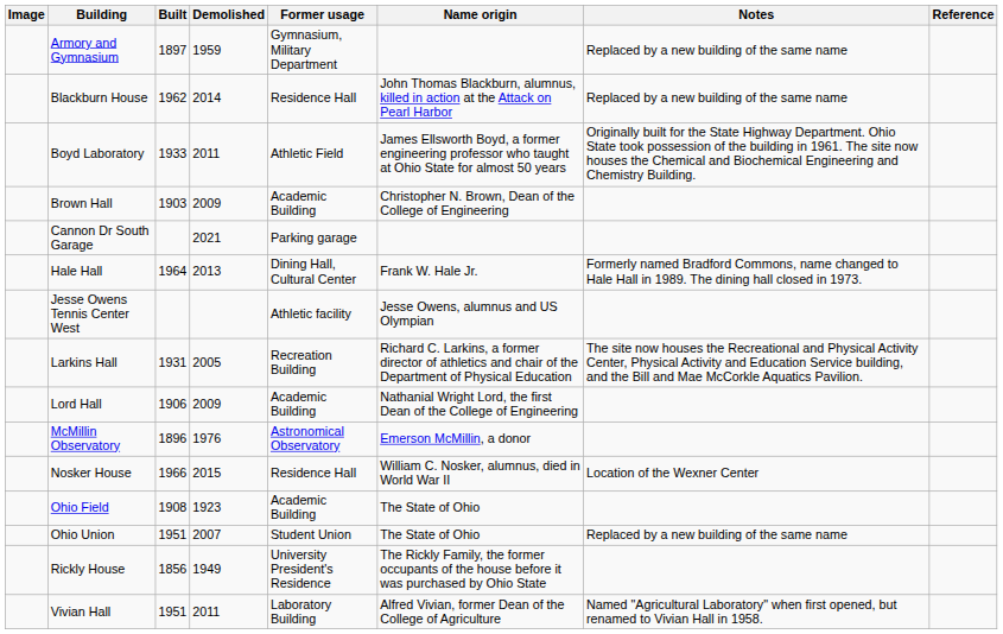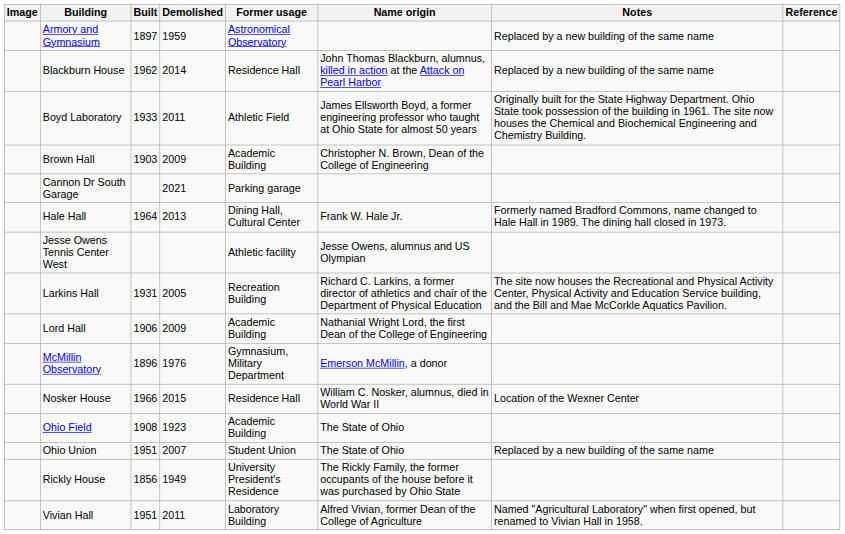 <table class="wikitable sortable">
 <tr>
 <th class="unsortable">Image</th>
 <th>Building</th>
 <th>Built</th>
 <th>Demolished</th>
 <th>Former usage</th>
 <th>Name origin</th>
 <th>Notes</th>
 <th>Reference</th>
 </tr>
 <tr>
 <td></td>
 <td><a href='#'>Armory and Gymnasium</a></td>
 <td>1897</td>
 <td>1959</td>
-<td>Gymnasium, Military Department</td>
+<td><a href='#'>Astronomical Observatory</a></td>
 <td></td>
 <td>Replaced by a new building of the same name</td>
 <td></td>
 </tr>
 <tr>
 <td></td>
 <td>Blackburn House</td>
 <td>1962</td>
 <td>2014</td>
 <td>Residence Hall</td>
 <td>John Thomas Blackburn, alumnus, <a href='#'>killed in action</a> at the <a href='#'>Attack on Pearl Harbor</a></td>
 <td>Replaced by a new building of the same name</td>
 <td></td>
 </tr>
 <tr>
 <td></td>
 <td>Boyd Laboratory</td>
 <td>1933</td>
 <td>2011</td>
 <td>Athletic Field</td>
 <td>James Ellsworth Boyd, a former engineering professor who taught at Ohio State for almost 50 years</td>
 <td>Originally built for the State Highway Department. Ohio State took possession of the building in 1961. The site now houses the Chemical and Biochemical Engineering and Chemistry Building.</td>
 <td></td>
 </tr>
 <tr>
 <td></td>
 <td>Brown Hall</td>
 <td>1903</td>
 <td>2009</td>
 <td>Academic Building</td>
 <td>Christopher N. Brown, Dean of the College of Engineering</td>
 <td></td>
 <td></td>
 </tr>
 <tr>
 <td></td>
 <td>Cannon Dr South Garage</td>
 <td></td>
 <td>2021</td>
 <td>Parking garage</td>
 <td></td>
 <td></td>
 <td></td>
 </tr>
 <tr>
 <td></td>
 <td>Hale Hall</td>
 <td>1964</td>
 <td>2013</td>
 <td>Dining Hall, Cultural Center</td>
 <td>Frank W. Hale Jr.</td>
 <td>Formerly named Bradford Commons, name changed to Hale Hall in 1989. The dining hall closed in 1973.</td>
 <td></td>
 </tr>
 <tr>
 <td></td>
 <td>Jesse Owens Tennis Center West</td>
 <td></td>
 <td></td>
 <td>Athletic facility</td>
 <td>Jesse Owens, alumnus and US Olympian</td>
 <td></td>
 <td></td>
 </tr>
 <tr>
 <td></td>
 <td>Larkins Hall</td>
 <td>1931</td>
 <td>2005</td>
 <td>Recreation Building</td>
 <td>Richard C. Larkins, a former director of athletics and chair of the Department of Physical Education</td>
 <td>The site now houses the Recreational and Physical Activity Center, Physical Activity and Education Service building, and the Bill and Mae McCorkle Aquatics Pavilion.</td>
 <td></td>
 </tr>
 <tr>
 <td></td>
 <td>Lord Hall</td>
 <td>1906</td>
 <td>2009</td>
 <td>Academic Building</td>
 <td>Nathanial Wright Lord, the first Dean of the College of Engineering</td>
 <td></td>
 <td></td>
 </tr>
 <tr>
 <td></td>
 <td><a href='#'>McMillin Observatory</a></td>
 <td>1896</td>
 <td>1976</td>
-<td><a href='#'>Astronomical Observatory</a></td>
+<td>Gymnasium, Military Department</td>
 <td><a href='#'>Emerson McMillin</a>, a donor</td>
 <td></td>
 <td></td>
 </tr>
 <tr>
 <td></td>
 <td>Nosker House</td>
 <td>1966</td>
 <td>2015</td>
 <td>Residence Hall</td>
 <td>William C. Nosker, alumnus, died in World War II</td>
 <td>Location of the Wexner Center</td>
 <td></td>
 </tr>
 <tr>
 <td></td>
 <td><a href='#'>Ohio Field</a></td>
 <td>1908</td>
 <td>1923</td>
 <td>Academic Building</td>
 <td>The State of Ohio</td>
 <td></td>
 <td></td>
 </tr>
 <tr>
 <td></td>
 <td>Ohio Union</td>
 <td>1951</td>
 <td>2007</td>
 <td>Student Union</td>
 <td>The State of Ohio</td>
 <td>Replaced by a new building of the same name</td>
 <td></td>
 </tr>
 <tr>
 <td></td>
 <td>Rickly House</td>
 <td>1856</td>
 <td>1949</td>
 <td>University President's Residence</td>
 <td>The Rickly Family, the former occupants of the house before it was purchased by Ohio State</td>
 <td></td>
 <td></td>
 </tr>
 <tr>
 <td></td>
 <td>Vivian Hall</td>
 <td>1951</td>
 <td>2011</td>
 <td>Laboratory Building</td>
 <td>Alfred Vivian, former Dean of the College of Agriculture</td>
 <td>Named "Agricultural Laboratory" when first opened, but renamed to Vivian Hall in 1958.</td>
 <td></td>
 </tr>
 </table>
